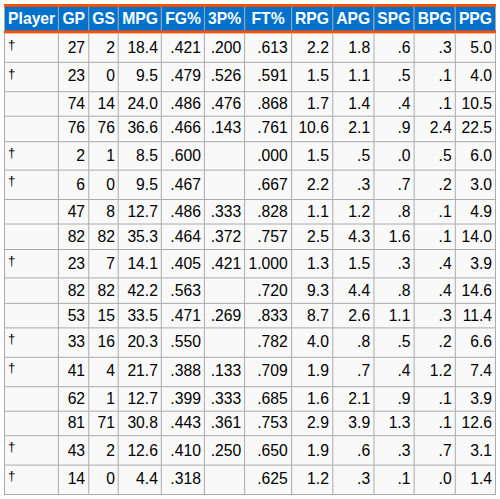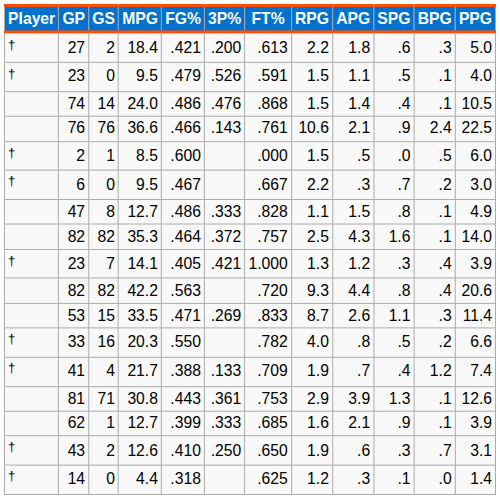 <table class="wikitable sortable" style="text-align:right;">
 <tr>
 <th style="background:#0072CE; color:#FFFFFF; border-top:#FE5000 3px solid; border-bottom:#FE5000 3px solid;">Player</th>
 <th style="background:#0072CE; color:#FFFFFF; border-top:#FE5000 3px solid; border-bottom:#FE5000 3px solid;">GP</th>
 <th style="background:#0072CE; color:#FFFFFF; border-top:#FE5000 3px solid; border-bottom:#FE5000 3px solid;">GS</th>
 <th style="background:#0072CE; color:#FFFFFF; border-top:#FE5000 3px solid; border-bottom:#FE5000 3px solid;">MPG</th>
 <th style="background:#0072CE; color:#FFFFFF; border-top:#FE5000 3px solid; border-bottom:#FE5000 3px solid;">FG%</th>
 <th style="background:#0072CE; color:#FFFFFF; border-top:#FE5000 3px solid; border-bottom:#FE5000 3px solid;">3P%</th>
 <th style="background:#0072CE; color:#FFFFFF; border-top:#FE5000 3px solid; border-bottom:#FE5000 3px solid;">FT%</th>
 <th style="background:#0072CE; color:#FFFFFF; border-top:#FE5000 3px solid; border-bottom:#FE5000 3px solid;">RPG</th>
 <th style="background:#0072CE; color:#FFFFFF; border-top:#FE5000 3px solid; border-bottom:#FE5000 3px solid;">APG</th>
 <th style="background:#0072CE; color:#FFFFFF; border-top:#FE5000 3px solid; border-bottom:#FE5000 3px solid;">SPG</th>
 <th style="background:#0072CE; color:#FFFFFF; border-top:#FE5000 3px solid; border-bottom:#FE5000 3px solid;">BPG</th>
 <th style="background:#0072CE; color:#FFFFFF; border-top:#FE5000 3px solid; border-bottom:#FE5000 3px solid;">PPG</th>
 </tr>
 <tr>
 <td style="text-align:left;"><sup>†</sup></td>
 <td>27</td>
 <td>2</td>
 <td>18.4</td>
 <td>.421</td>
 <td>.200</td>
 <td>.613</td>
 <td>2.2</td>
 <td>1.8</td>
 <td>.6</td>
 <td>.3</td>
 <td>5.0</td>
 </tr>
 <tr>
 <td style="text-align:left;"><sup>†</sup></td>
 <td>23</td>
 <td>0</td>
 <td>9.5</td>
 <td>.479</td>
 <td>.526</td>
 <td>.591</td>
 <td>1.5</td>
 <td>1.1</td>
 <td>.5</td>
 <td>.1</td>
 <td>4.0</td>
 </tr>
 <tr>
 <td style="text-align:left;"></td>
 <td>74</td>
 <td>14</td>
 <td>24.0</td>
 <td>.486</td>
 <td>.476</td>
 <td>.868</td>
-<td>1.7</td>
+<td>1.5</td>
 <td>1.4</td>
 <td>.4</td>
 <td>.1</td>
 <td>10.5</td>
 </tr>
 <tr>
 <td style="text-align:left;"></td>
 <td>76</td>
 <td>76</td>
 <td>36.6</td>
 <td>.466</td>
 <td>.143</td>
 <td>.761</td>
 <td>10.6</td>
 <td>2.1</td>
 <td>.9</td>
 <td>2.4</td>
 <td>22.5</td>
 </tr>
 <tr>
 <td style="text-align:left;"><sup>†</sup></td>
 <td>2</td>
 <td>1</td>
 <td>8.5</td>
 <td>.600</td>
 <td></td>
 <td>.000</td>
 <td>1.5</td>
 <td>.5</td>
 <td>.0</td>
 <td>.5</td>
 <td>6.0</td>
 </tr>
 <tr>
 <td style="text-align:left;"><sup>†</sup></td>
 <td>6</td>
 <td>0</td>
 <td>9.5</td>
 <td>.467</td>
 <td></td>
 <td>.667</td>
 <td>2.2</td>
 <td>.3</td>
 <td>.7</td>
 <td>.2</td>
 <td>3.0</td>
 </tr>
 <tr>
 <td style="text-align:left;"></td>
 <td>47</td>
 <td>8</td>
 <td>12.7</td>
 <td>.486</td>
 <td>.333</td>
 <td>.828</td>
 <td>1.1</td>
-<td>1.2</td>
+<td>1.5</td>
 <td>.8</td>
 <td>.1</td>
 <td>4.9</td>
 </tr>
 <tr>
 <td style="text-align:left;"></td>
 <td>82</td>
 <td>82</td>
 <td>35.3</td>
 <td>.464</td>
 <td>.372</td>
 <td>.757</td>
 <td>2.5</td>
 <td>4.3</td>
 <td>1.6</td>
 <td>.1</td>
 <td>14.0</td>
 </tr>
 <tr>
 <td style="text-align:left;"><sup>†</sup></td>
 <td>23</td>
 <td>7</td>
 <td>14.1</td>
 <td>.405</td>
 <td>.421</td>
 <td>1.000</td>
 <td>1.3</td>
-<td>1.5</td>
+<td>1.2</td>
 <td>.3</td>
 <td>.4</td>
 <td>3.9</td>
 </tr>
 <tr>
 <td style="text-align:left;"></td>
 <td>82</td>
 <td>82</td>
 <td>42.2</td>
 <td>.563</td>
 <td></td>
 <td>.720</td>
 <td>9.3</td>
 <td>4.4</td>
 <td>.8</td>
 <td>.4</td>
-<td>14.6</td>
+<td>20.6</td>
 </tr>
 <tr>
 <td style="text-align:left;"></td>
 <td>53</td>
 <td>15</td>
 <td>33.5</td>
 <td>.471</td>
 <td>.269</td>
 <td>.833</td>
 <td>8.7</td>
 <td>2.6</td>
 <td>1.1</td>
 <td>.3</td>
 <td>11.4</td>
 </tr>
 <tr>
 <td style="text-align:left;"><sup>†</sup></td>
 <td>33</td>
 <td>16</td>
 <td>20.3</td>
 <td>.550</td>
 <td></td>
 <td>.782</td>
 <td>4.0</td>
 <td>.8</td>
 <td>.5</td>
 <td>.2</td>
 <td>6.6</td>
 </tr>
 <tr>
 <td style="text-align:left;"><sup>†</sup></td>
 <td>41</td>
 <td>4</td>
 <td>21.7</td>
 <td>.388</td>
 <td>.133</td>
 <td>.709</td>
 <td>1.9</td>
 <td>.7</td>
 <td>.4</td>
 <td>1.2</td>
 <td>7.4</td>
 </tr>
 <tr>
 <td style="text-align:left;"></td>
+<td>81</td>
+<td>71</td>
+<td>30.8</td>
+<td>.443</td>
+<td>.361</td>
+<td>.753</td>
+<td>2.9</td>
+<td>3.9</td>
+<td>1.3</td>
+<td>.1</td>
+<td>12.6</td>
+</tr>
+<tr>
+<td style="text-align:left;"></td>
 <td>62</td>
 <td>1</td>
 <td>12.7</td>
 <td>.399</td>
 <td>.333</td>
 <td>.685</td>
 <td>1.6</td>
 <td>2.1</td>
 <td>.9</td>
 <td>.1</td>
 <td>3.9</td>
-</tr>
-<tr>
-<td style="text-align:left;"></td>
-<td>81</td>
-<td>71</td>
-<td>30.8</td>
-<td>.443</td>
-<td>.361</td>
-<td>.753</td>
-<td>2.9</td>
-<td>3.9</td>
-<td>1.3</td>
-<td>.1</td>
-<td>12.6</td>
 </tr>
 <tr>
 <td style="text-align:left;"><sup>†</sup></td>
 <td>43</td>
 <td>2</td>
 <td>12.6</td>
 <td>.410</td>
 <td>.250</td>
 <td>.650</td>
 <td>1.9</td>
 <td>.6</td>
 <td>.3</td>
 <td>.7</td>
 <td>3.1</td>
 </tr>
 <tr>
 <td style="text-align:left;"><sup>†</sup></td>
 <td>14</td>
 <td>0</td>
 <td>4.4</td>
 <td>.318</td>
 <td></td>
 <td>.625</td>
 <td>1.2</td>
 <td>.3</td>
 <td>.1</td>
 <td>.0</td>
 <td>1.4</td>
 </tr>
 </table>
